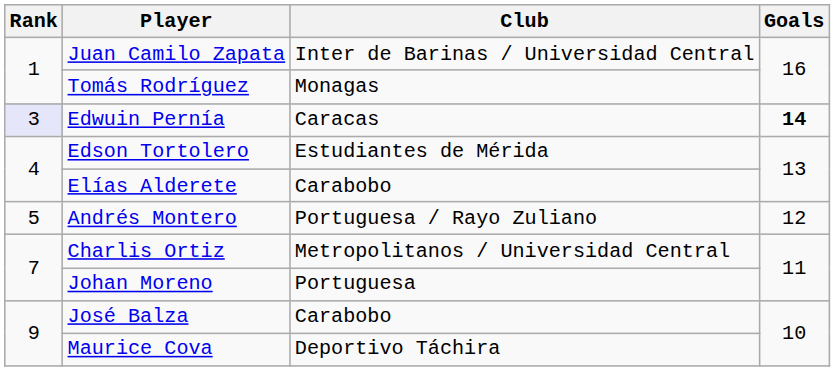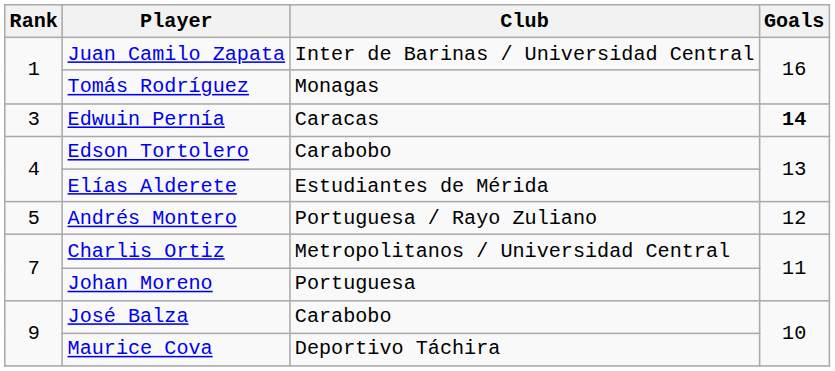 <table class="wikitable" style="text-align:center">
 <tr>
 <th>Rank</th>
 <th>Player</th>
 <th>Club</th>
 <th>Goals</th>
 </tr>
 <tr>
 <td rowspan=2>1</td>
 <td align="left"> <a href='#'>Juan Camilo Zapata</a></td>
 <td align="left">Inter de Barinas / Universidad Central</td>
 <td rowspan=2>16</td>
 </tr>
 <tr>
 <td align="left"> <a href='#'>Tomás Rodríguez</a></td>
 <td align="left">Monagas</td>
 </tr>
 <tr>
-<td style="background: lavender;">3</td>
+<td>3</td>
 <td align="left"> <a href='#'>Edwuin Pernía</a></td>
 <td align="left">Caracas</td>
 <td><strong>14</strong></td>
 </tr>
 <tr>
 <td rowspan=2>4</td>
 <td align="left"> <a href='#'>Edson Tortolero</a></td>
-<td align="left">Estudiantes de Mérida</td>
+<td align="left">Carabobo</td>
 <td rowspan=2>13</td>
 </tr>
 <tr>
 <td align="left"> <a href='#'>Elías Alderete</a></td>
-<td align="left">Carabobo</td>
+<td align="left">Estudiantes de Mérida</td>
 </tr>
 <tr>
 <td>5</td>
 <td align="left"> <a href='#'>Andrés Montero</a></td>
 <td align="left">Portuguesa / Rayo Zuliano</td>
 <td>12</td>
 </tr>
 <tr>
 <td rowspan=2>7</td>
 <td align="left"> <a href='#'>Charlis Ortiz</a></td>
 <td align="left">Metropolitanos / Universidad Central</td>
 <td rowspan=2>11</td>
 </tr>
 <tr>
 <td align="left"> <a href='#'>Johan Moreno</a></td>
 <td align="left">Portuguesa</td>
 </tr>
 <tr>
 <td rowspan=2>9</td>
 <td align="left"> <a href='#'>José Balza</a></td>
 <td align="left">Carabobo</td>
 <td rowspan=2>10</td>
 </tr>
 <tr>
 <td align="left"> <a href='#'>Maurice Cova</a></td>
 <td align="left">Deportivo Táchira</td>
 </tr>
 </table>
